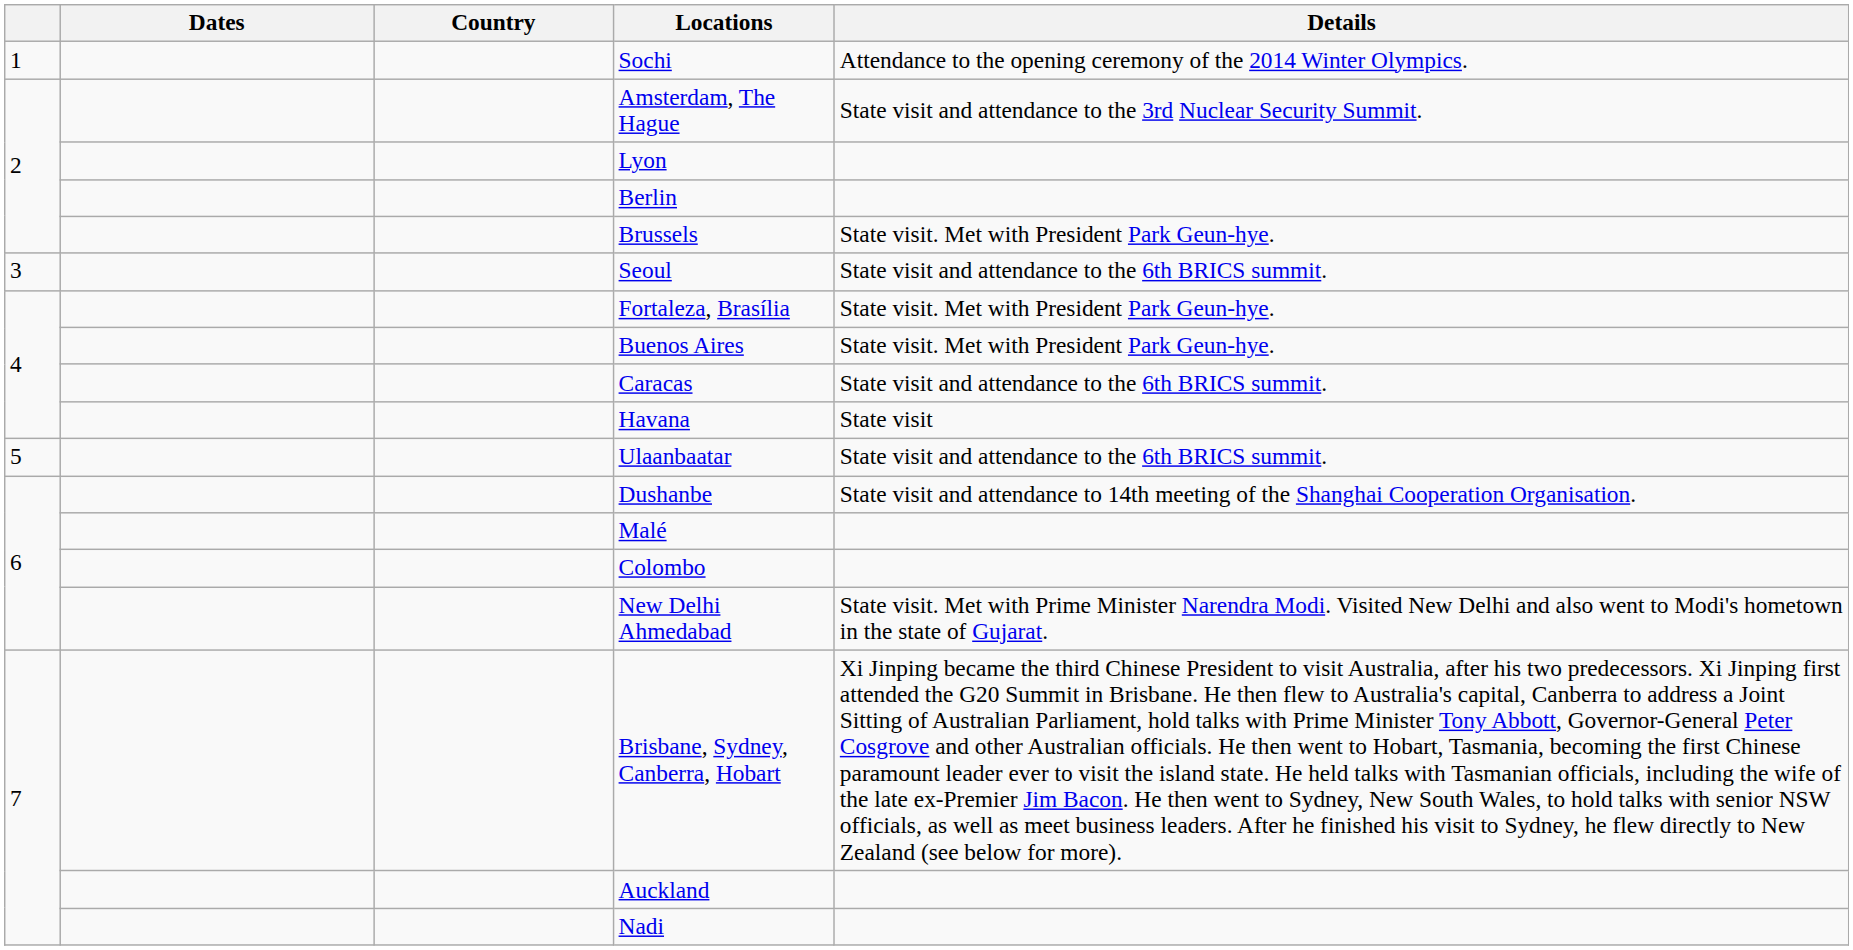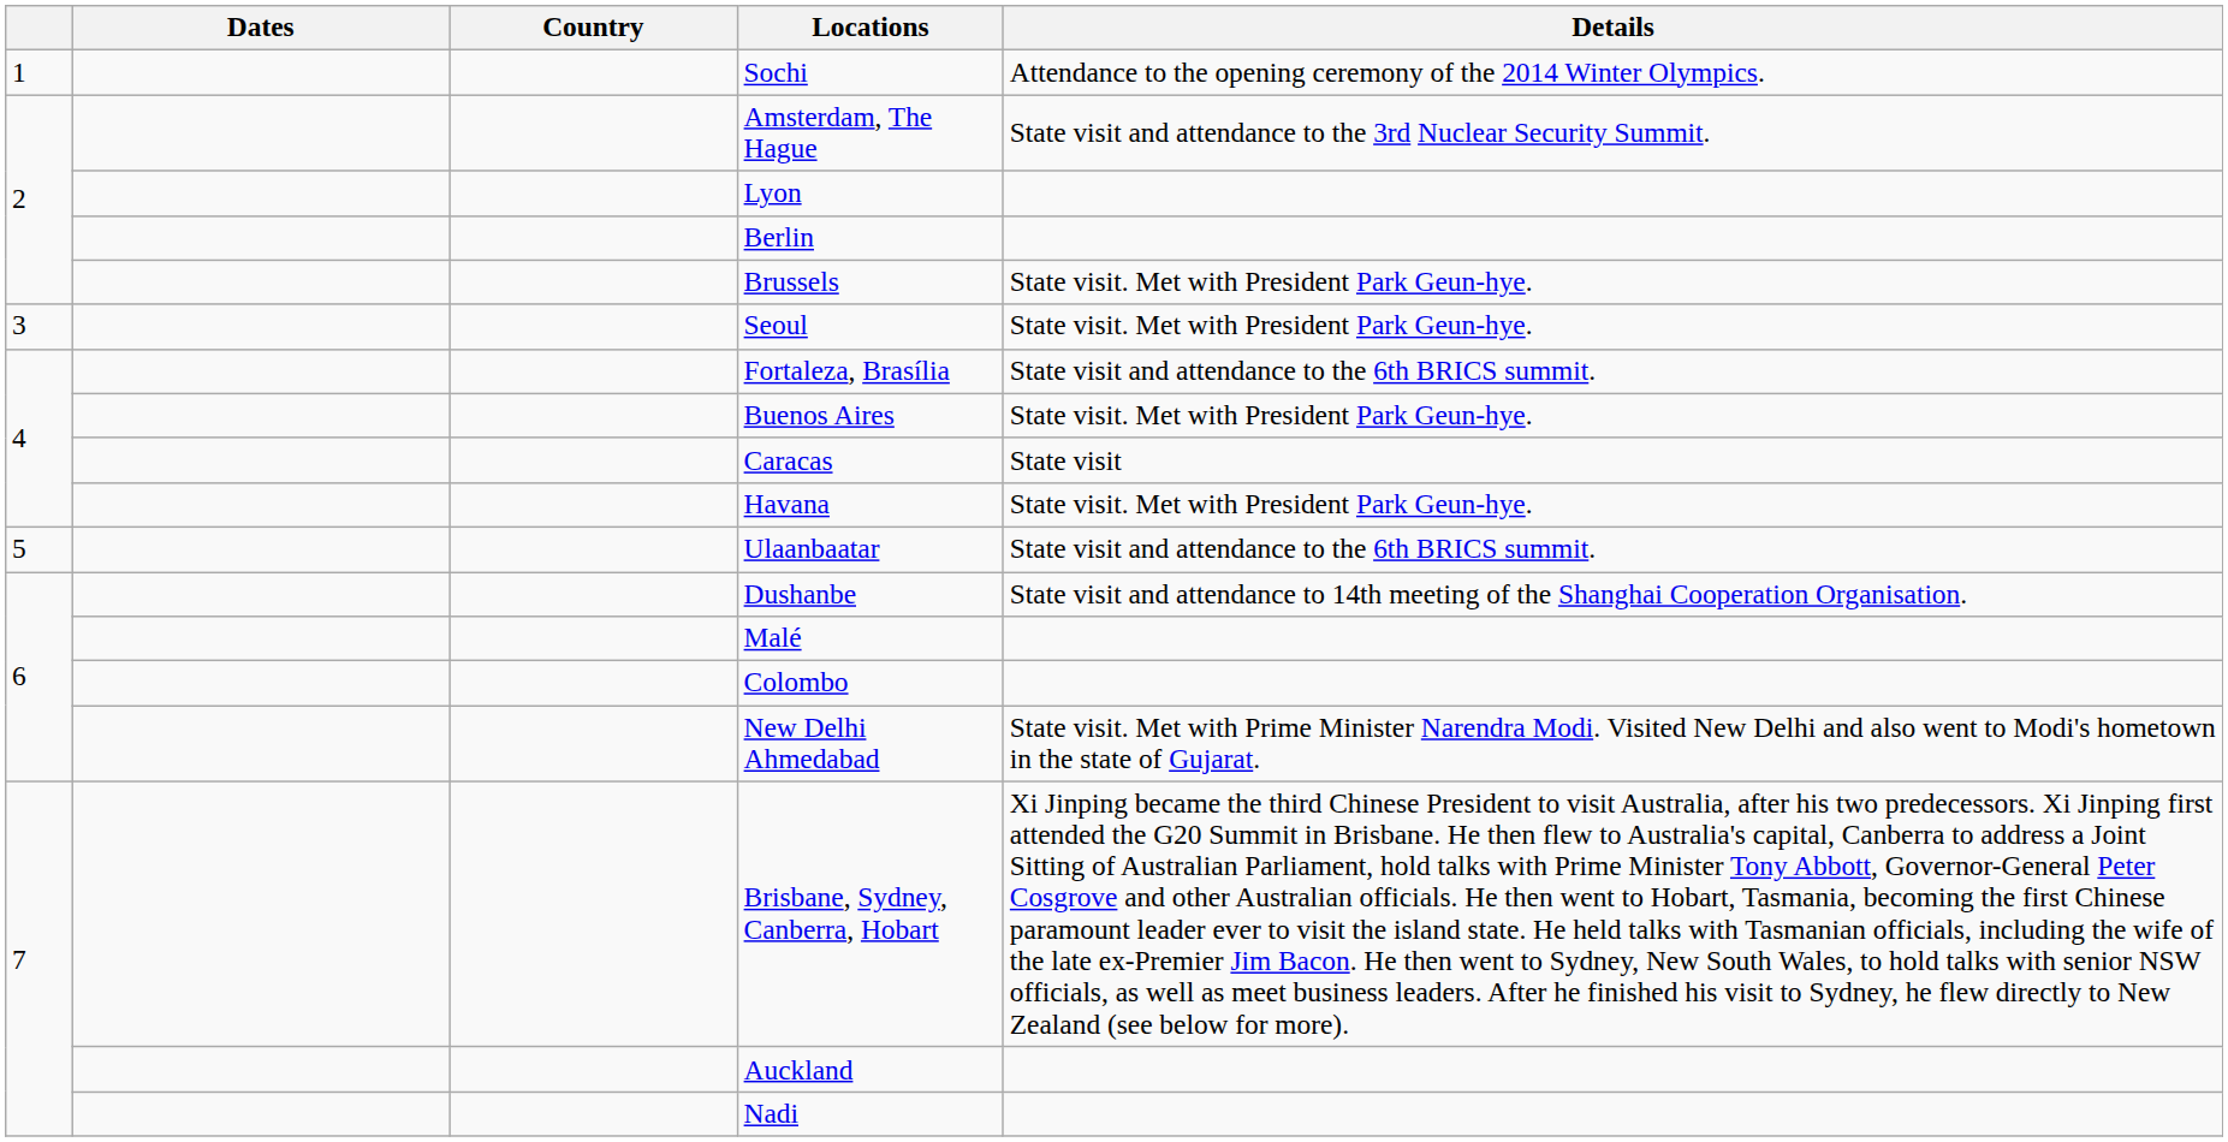 <table class="wikitable sortable" style="margin:1em auto 1em auto;">
 <tr>
 <th style="width: 3%;"></th>
 <th style="width: 17%;">Dates</th>
 <th style="width: 13%;">Country</th>
 <th style="width: 12%;">Locations</th>
 <th style="width: 55%;">Details</th>
 </tr>
 <tr>
 <td>1</td>
 <td></td>
 <td></td>
 <td><a href='#'>Sochi</a></td>
 <td>Attendance to the opening ceremony of the <a href='#'>2014 Winter Olympics</a>.</td>
 </tr>
 <tr>
 <td rowspan=4>2</td>
 <td></td>
 <td></td>
 <td><a href='#'>Amsterdam</a>, <a href='#'>The Hague</a></td>
 <td>State visit and attendance to the <a href='#'>3rd</a> <a href='#'>Nuclear Security Summit</a>.</td>
 </tr>
 <tr>
 <td></td>
 <td></td>
 <td><a href='#'>Lyon</a></td>
 <td></td>
 </tr>
 <tr>
 <td></td>
 <td></td>
 <td><a href='#'>Berlin</a></td>
 <td></td>
 </tr>
 <tr>
 <td></td>
 <td></td>
 <td><a href='#'>Brussels</a></td>
 <td>State visit. Met with President <a href='#'>Park Geun-hye</a>.</td>
 </tr>
 <tr>
 <td>3</td>
 <td></td>
 <td></td>
 <td><a href='#'>Seoul</a></td>
-<td>State visit and attendance to the <a href='#'>6th BRICS summit</a>.</td>
+<td>State visit. Met with President <a href='#'>Park Geun-hye</a>.</td>
 </tr>
 <tr>
 <td rowspan="4">4</td>
 <td></td>
 <td></td>
 <td><a href='#'>Fortaleza</a>, <a href='#'>Brasília</a></td>
-<td>State visit. Met with President <a href='#'>Park Geun-hye</a>.</td>
+<td>State visit and attendance to the <a href='#'>6th BRICS summit</a>.</td>
 </tr>
 <tr>
 <td></td>
 <td></td>
 <td><a href='#'>Buenos Aires</a></td>
 <td>State visit. Met with President <a href='#'>Park Geun-hye</a>.</td>
 </tr>
 <tr>
 <td></td>
 <td></td>
 <td><a href='#'>Caracas</a></td>
-<td>State visit and attendance to the <a href='#'>6th BRICS summit</a>.</td>
+<td>State visit</td>
 </tr>
 <tr>
 <td></td>
 <td></td>
 <td><a href='#'>Havana</a></td>
-<td>State visit</td>
+<td>State visit. Met with President <a href='#'>Park Geun-hye</a>.</td>
 </tr>
 <tr>
 <td>5</td>
 <td></td>
 <td></td>
 <td><a href='#'>Ulaanbaatar</a></td>
 <td>State visit and attendance to the <a href='#'>6th BRICS summit</a>.</td>
 </tr>
 <tr>
 <td rowspan="4">6</td>
 <td></td>
 <td></td>
 <td><a href='#'>Dushanbe</a></td>
 <td>State visit and attendance to 14th meeting of the <a href='#'>Shanghai Cooperation Organisation</a>.</td>
 </tr>
 <tr>
 <td></td>
 <td></td>
 <td><a href='#'>Malé</a></td>
 <td></td>
 </tr>
 <tr>
 <td></td>
 <td></td>
 <td><a href='#'>Colombo</a></td>
 <td></td>
 </tr>
 <tr>
 <td></td>
 <td></td>
 <td><a href='#'>New Delhi</a><br><a href='#'>Ahmedabad</a></td>
 <td>State visit. Met with Prime Minister <a href='#'>Narendra Modi</a>. Visited New Delhi and also went to Modi's hometown in the state of <a href='#'>Gujarat</a>.</td>
 </tr>
 <tr>
 <td rowspan=3>7</td>
 <td></td>
 <td></td>
 <td><a href='#'>Brisbane</a>, <a href='#'>Sydney</a>, <a href='#'>Canberra</a>, <a href='#'>Hobart</a></td>
 <td>Xi Jinping became the third Chinese President to visit Australia, after his two predecessors. Xi Jinping first attended the G20 Summit in Brisbane. He then flew to Australia's capital, Canberra to address a Joint Sitting of Australian Parliament, hold talks with Prime Minister <a href='#'>Tony Abbott</a>, Governor-General <a href='#'>Peter Cosgrove</a> and other Australian officials. He then went to Hobart, Tasmania, becoming the first Chinese paramount leader ever to visit the island state. He held talks with Tasmanian officials, including the wife of the late ex-Premier <a href='#'>Jim Bacon</a>. He then went to Sydney, New South Wales, to hold talks with senior NSW officials, as well as meet business leaders. After he finished his visit to Sydney, he flew directly to New Zealand (see below for more).</td>
 </tr>
 <tr>
 <td></td>
 <td></td>
 <td><a href='#'>Auckland</a></td>
 <td></td>
 </tr>
 <tr>
 <td></td>
 <td></td>
 <td><a href='#'>Nadi</a></td>
 <td></td>
 </tr>
 </table>
